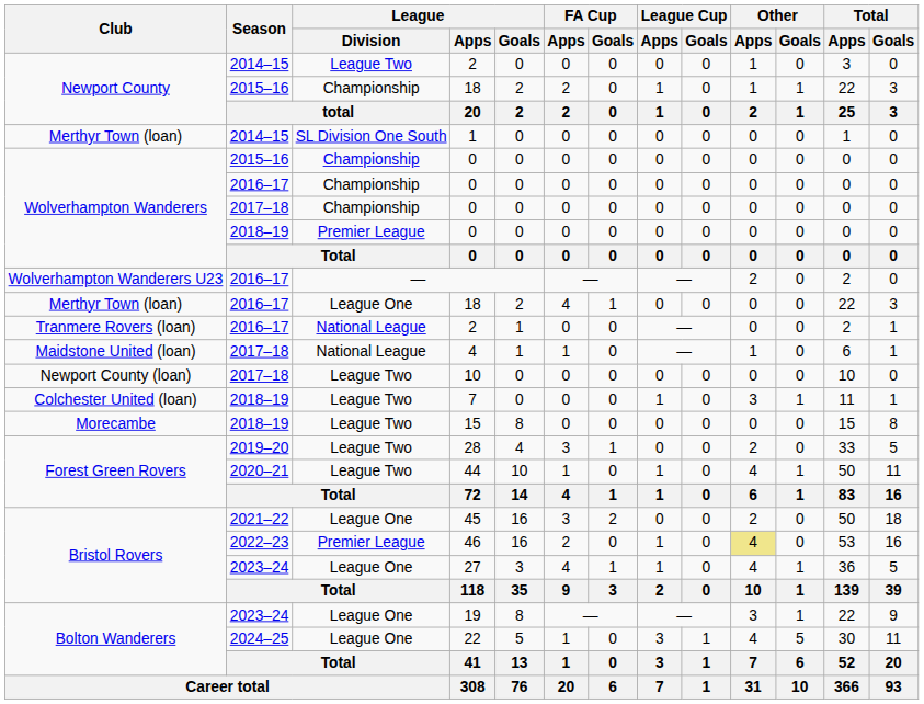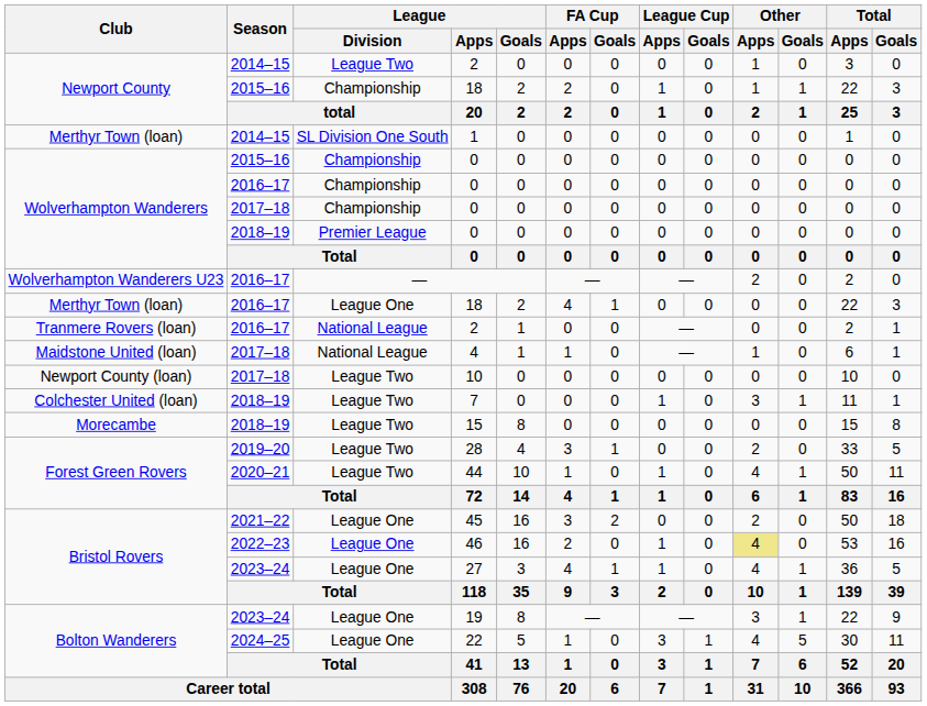 <table class="wikitable" style="text-align:center">
 <tr>
 <th rowspan="2">Club</th>
 <th rowspan="2">Season</th>
 <th colspan="3">League</th>
 <th colspan="2">FA Cup</th>
 <th colspan="2">League Cup</th>
 <th colspan="2">Other</th>
 <th colspan="2">Total</th>
 </tr>
 <tr>
 <th>Division</th>
 <th>Apps</th>
 <th>Goals</th>
 <th>Apps</th>
 <th>Goals</th>
 <th>Apps</th>
 <th>Goals</th>
 <th>Apps</th>
 <th>Goals</th>
 <th>Apps</th>
 <th>Goals</th>
 </tr>
 <tr>
 <td rowspan="3"><a href='#'>Newport County</a></td>
 <td><a href='#'>2014–15</a></td>
 <td><a href='#'>League Two</a></td>
 <td>2</td>
 <td>0</td>
 <td>0</td>
 <td>0</td>
 <td>0</td>
 <td>0</td>
 <td>1</td>
 <td>0</td>
 <td>3</td>
 <td>0</td>
 </tr>
 <tr>
 <td><a href='#'>2015–16</a></td>
 <td>Championship</td>
 <td>18</td>
 <td>2</td>
 <td>2</td>
 <td>0</td>
 <td>1</td>
 <td>0</td>
 <td>1</td>
 <td>1</td>
 <td>22</td>
 <td>3</td>
 </tr>
 <tr>
 <th colspan="2">total</th>
 <th>20</th>
 <th>2</th>
 <th>2</th>
 <th>0</th>
 <th>1</th>
 <th>0</th>
 <th>2</th>
 <th>1</th>
 <th>25</th>
 <th>3</th>
 </tr>
 <tr>
 <td><a href='#'>Merthyr Town</a> (loan)</td>
 <td><a href='#'>2014–15</a></td>
 <td><a href='#'>SL Division One South</a></td>
 <td>1</td>
 <td>0</td>
 <td>0</td>
 <td>0</td>
 <td>0</td>
 <td>0</td>
 <td>0</td>
 <td>0</td>
 <td>1</td>
 <td>0</td>
 </tr>
 <tr>
 <td rowspan="5"><a href='#'>Wolverhampton Wanderers</a></td>
 <td><a href='#'>2015–16</a></td>
 <td><a href='#'>Championship</a></td>
 <td>0</td>
 <td>0</td>
 <td>0</td>
 <td>0</td>
 <td>0</td>
 <td>0</td>
 <td>0</td>
 <td>0</td>
 <td>0</td>
 <td>0</td>
 </tr>
 <tr>
 <td><a href='#'>2016–17</a></td>
 <td>Championship</td>
 <td>0</td>
 <td>0</td>
 <td>0</td>
 <td>0</td>
 <td>0</td>
 <td>0</td>
 <td>0</td>
 <td>0</td>
 <td>0</td>
 <td>0</td>
 </tr>
 <tr>
 <td><a href='#'>2017–18</a></td>
 <td>Championship</td>
 <td>0</td>
 <td>0</td>
 <td>0</td>
 <td>0</td>
 <td>0</td>
 <td>0</td>
 <td>0</td>
 <td>0</td>
 <td>0</td>
 <td>0</td>
 </tr>
 <tr>
 <td><a href='#'>2018–19</a></td>
 <td><a href='#'>Premier League</a></td>
 <td>0</td>
 <td>0</td>
 <td>0</td>
 <td>0</td>
 <td>0</td>
 <td>0</td>
 <td>0</td>
 <td>0</td>
 <td>0</td>
 <td>0</td>
 </tr>
 <tr>
 <th colspan="2">Total</th>
 <th>0</th>
 <th>0</th>
 <th>0</th>
 <th>0</th>
 <th>0</th>
 <th>0</th>
 <th>0</th>
 <th>0</th>
 <th>0</th>
 <th>0</th>
 </tr>
 <tr>
 <td><a href='#'>Wolverhampton Wanderers U23</a></td>
 <td><a href='#'>2016–17</a></td>
 <td colspan=3>—</td>
 <td colspan=2>—</td>
 <td colspan=2>—</td>
 <td>2</td>
 <td>0</td>
 <td>2</td>
 <td>0</td>
 </tr>
 <tr>
 <td><a href='#'>Merthyr Town</a> (loan)</td>
 <td><a href='#'>2016–17</a></td>
 <td>League One</td>
 <td>18</td>
 <td>2</td>
 <td>4</td>
 <td>1</td>
 <td>0</td>
 <td>0</td>
 <td>0</td>
 <td>0</td>
 <td>22</td>
 <td>3</td>
 </tr>
 <tr>
 <td><a href='#'>Tranmere Rovers</a> (loan)</td>
 <td><a href='#'>2016–17</a></td>
 <td><a href='#'>National League</a></td>
 <td>2</td>
 <td>1</td>
 <td>0</td>
 <td>0</td>
 <td colspan="2">—</td>
 <td>0</td>
 <td>0</td>
 <td>2</td>
 <td>1</td>
 </tr>
 <tr>
 <td><a href='#'>Maidstone United</a> (loan)</td>
 <td><a href='#'>2017–18</a></td>
 <td>National League</td>
 <td>4</td>
 <td>1</td>
 <td>1</td>
 <td>0</td>
 <td colspan="2">—</td>
 <td>1</td>
 <td>0</td>
 <td>6</td>
 <td>1</td>
 </tr>
 <tr>
 <td>Newport County (loan)</td>
 <td><a href='#'>2017–18</a></td>
 <td>League Two</td>
 <td>10</td>
 <td>0</td>
 <td>0</td>
 <td>0</td>
 <td>0</td>
 <td>0</td>
 <td>0</td>
 <td>0</td>
 <td>10</td>
 <td>0</td>
 </tr>
 <tr>
 <td><a href='#'>Colchester United</a> (loan)</td>
 <td><a href='#'>2018–19</a></td>
 <td>League Two</td>
 <td>7</td>
 <td>0</td>
 <td>0</td>
 <td>0</td>
 <td>1</td>
 <td>0</td>
 <td>3</td>
 <td>1</td>
 <td>11</td>
 <td>1</td>
 </tr>
 <tr>
 <td><a href='#'>Morecambe</a></td>
 <td><a href='#'>2018–19</a></td>
 <td>League Two</td>
 <td>15</td>
 <td>8</td>
 <td>0</td>
 <td>0</td>
 <td>0</td>
 <td>0</td>
 <td>0</td>
 <td>0</td>
 <td>15</td>
 <td>8</td>
 </tr>
 <tr>
 <td rowspan="3"><a href='#'>Forest Green Rovers</a></td>
 <td><a href='#'>2019–20</a></td>
 <td>League Two</td>
 <td>28</td>
 <td>4</td>
 <td>3</td>
 <td>1</td>
 <td>0</td>
 <td>0</td>
 <td>2</td>
 <td>0</td>
 <td>33</td>
 <td>5</td>
 </tr>
 <tr>
 <td><a href='#'>2020–21</a></td>
 <td>League Two</td>
 <td>44</td>
 <td>10</td>
 <td>1</td>
 <td>0</td>
 <td>1</td>
 <td>0</td>
 <td>4</td>
 <td>1</td>
 <td>50</td>
 <td>11</td>
 </tr>
 <tr>
 <th colspan="2">Total</th>
 <th>72</th>
 <th>14</th>
 <th>4</th>
 <th>1</th>
 <th>1</th>
 <th>0</th>
 <th>6</th>
 <th>1</th>
 <th>83</th>
 <th>16</th>
 </tr>
 <tr>
 <td rowspan="4"><a href='#'>Bristol Rovers</a></td>
 <td><a href='#'>2021–22</a></td>
 <td>League One</td>
 <td>45</td>
 <td>16</td>
 <td>3</td>
 <td>2</td>
 <td>0</td>
 <td>0</td>
 <td>2</td>
 <td>0</td>
 <td>50</td>
 <td>18</td>
 </tr>
 <tr>
 <td><a href='#'>2022–23</a></td>
-<td><a href='#'>Premier League</a></td>
+<td><a href='#'>League One</a></td>
 <td>46</td>
 <td>16</td>
 <td>2</td>
 <td>0</td>
 <td>1</td>
 <td>0</td>
 <td style="background: khaki;">4</td>
 <td>0</td>
 <td>53</td>
 <td>16</td>
 </tr>
 <tr>
 <td><a href='#'>2023–24</a></td>
 <td>League One</td>
 <td>27</td>
 <td>3</td>
 <td>4</td>
 <td>1</td>
 <td>1</td>
 <td>0</td>
 <td>4</td>
 <td>1</td>
 <td>36</td>
 <td>5</td>
 </tr>
 <tr>
 <th colspan="2">Total</th>
 <th>118</th>
 <th>35</th>
 <th>9</th>
 <th>3</th>
 <th>2</th>
 <th>0</th>
 <th>10</th>
 <th>1</th>
 <th>139</th>
 <th>39</th>
 </tr>
 <tr>
 <td rowspan="3"><a href='#'>Bolton Wanderers</a></td>
 <td><a href='#'>2023–24</a></td>
 <td>League One</td>
 <td>19</td>
 <td>8</td>
 <td colspan="2">—</td>
 <td colspan="2">—</td>
 <td>3</td>
 <td>1</td>
 <td>22</td>
 <td>9</td>
 </tr>
 <tr>
 <td><a href='#'>2024–25</a></td>
 <td>League One</td>
 <td>22</td>
 <td>5</td>
 <td>1</td>
 <td>0</td>
 <td>3</td>
 <td>1</td>
 <td>4</td>
 <td>5</td>
 <td>30</td>
 <td>11</td>
 </tr>
 <tr>
 <th colspan="2">Total</th>
 <th>41</th>
 <th>13</th>
 <th>1</th>
 <th>0</th>
 <th>3</th>
 <th>1</th>
 <th>7</th>
 <th>6</th>
 <th>52</th>
 <th>20</th>
 </tr>
 <tr>
 <th colspan="3">Career total</th>
 <th>308</th>
 <th>76</th>
 <th>20</th>
 <th>6</th>
 <th>7</th>
 <th>1</th>
 <th>31</th>
 <th>10</th>
 <th>366</th>
 <th>93</th>
 </tr>
 </table>
